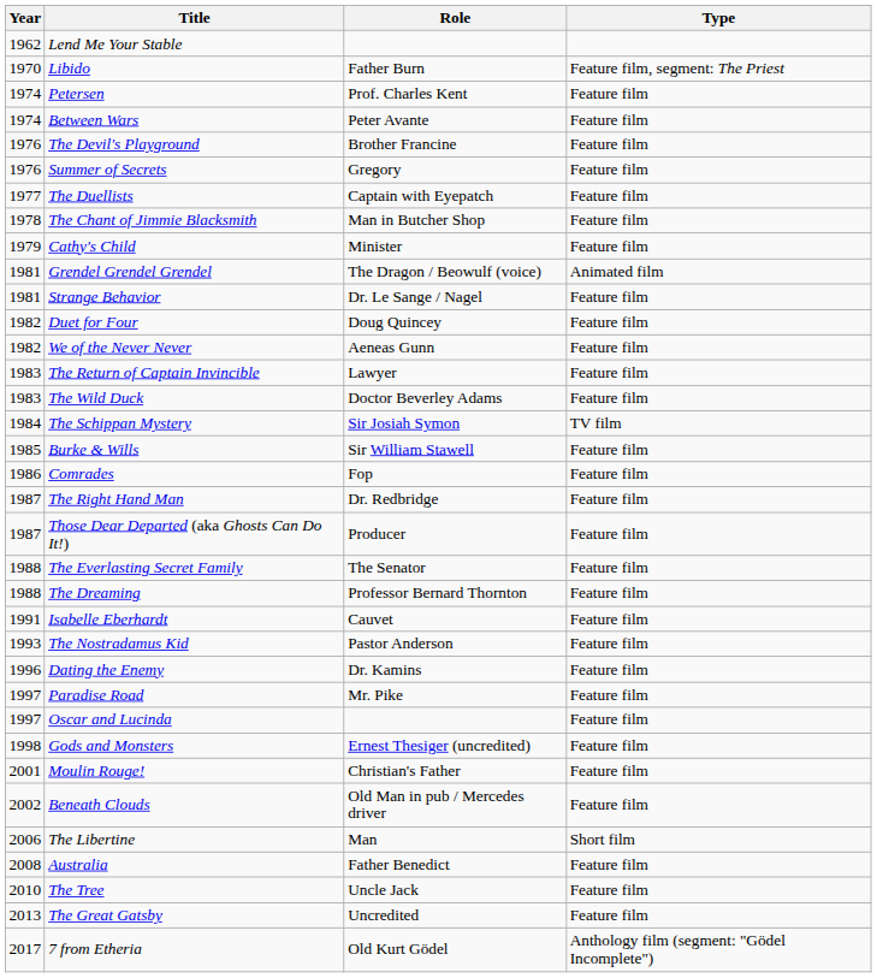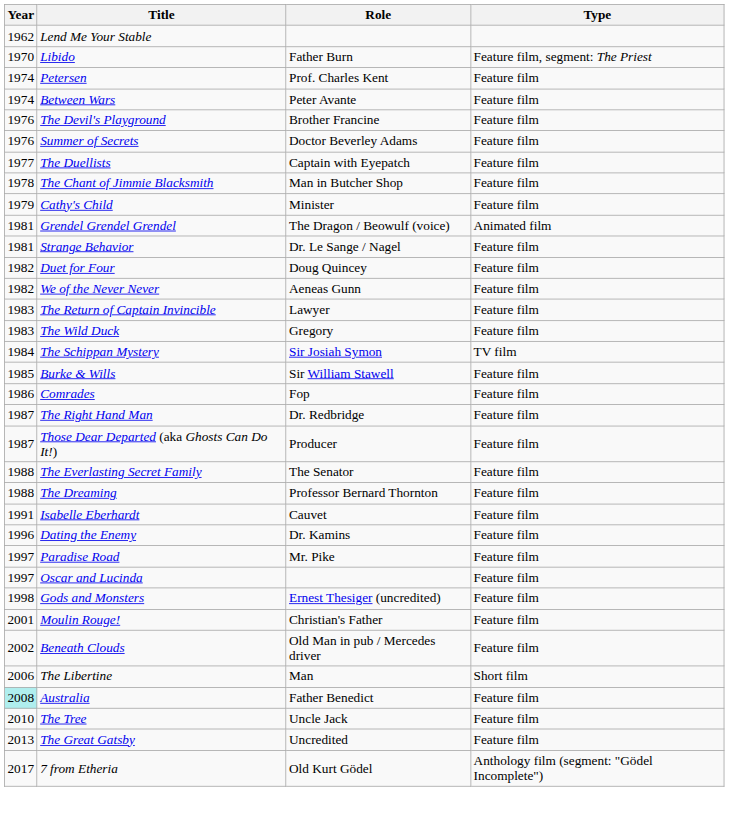 <table class="wikitable">
 <tr>
 <th>Year</th>
 <th>Title</th>
 <th>Role</th>
 <th>Type</th>
 </tr>
 <tr>
 <td>1962</td>
 <td><em>Lend Me Your Stable</em></td>
 <td></td>
 <td></td>
 </tr>
 <tr>
 <td>1970</td>
 <td><em><a href='#'>Libido</a></em></td>
 <td>Father Burn</td>
 <td>Feature film, segment: <em>The Priest</em></td>
 </tr>
 <tr>
 <td>1974</td>
 <td><em><a href='#'>Petersen</a></em></td>
 <td>Prof. Charles Kent</td>
 <td>Feature film</td>
 </tr>
 <tr>
 <td>1974</td>
 <td><em><a href='#'>Between Wars</a></em></td>
 <td>Peter Avante</td>
 <td>Feature film </td>
 </tr>
 <tr>
 <td>1976</td>
 <td><em><a href='#'>The Devil's Playground</a></em></td>
 <td>Brother Francine</td>
 <td>Feature film</td>
 </tr>
 <tr>
 <td>1976</td>
 <td><em><a href='#'>Summer of Secrets</a></em></td>
-<td>Gregory</td>
+<td>Doctor Beverley Adams</td>
 <td>Feature film</td>
 </tr>
 <tr>
 <td>1977</td>
 <td><em><a href='#'>The Duellists</a></em></td>
 <td>Captain with Eyepatch</td>
 <td>Feature film</td>
 </tr>
 <tr>
 <td>1978</td>
 <td><em><a href='#'>The Chant of Jimmie Blacksmith</a></em></td>
 <td>Man in Butcher Shop</td>
 <td>Feature film</td>
 </tr>
 <tr>
 <td>1979</td>
 <td><em><a href='#'>Cathy's Child</a></em></td>
 <td>Minister</td>
 <td>Feature film</td>
 </tr>
 <tr>
 <td>1981</td>
 <td><em><a href='#'>Grendel Grendel Grendel</a></em></td>
 <td>The Dragon / Beowulf (voice)</td>
 <td>Animated film</td>
 </tr>
 <tr>
 <td>1981</td>
 <td><em><a href='#'>Strange Behavior</a></em></td>
 <td>Dr. Le Sange / Nagel</td>
 <td>Feature film</td>
 </tr>
 <tr>
 <td>1982</td>
 <td><em><a href='#'>Duet for Four</a></em></td>
 <td>Doug Quincey</td>
 <td>Feature film</td>
 </tr>
 <tr>
 <td>1982</td>
 <td><em><a href='#'>We of the Never Never</a></em></td>
 <td>Aeneas Gunn</td>
 <td>Feature film</td>
 </tr>
 <tr>
 <td>1983</td>
 <td><em><a href='#'>The Return of Captain Invincible</a></em></td>
 <td>Lawyer</td>
 <td>Feature film</td>
 </tr>
 <tr>
 <td>1983</td>
 <td><em><a href='#'>The Wild Duck</a></em></td>
-<td>Doctor Beverley Adams</td>
+<td>Gregory</td>
 <td>Feature film</td>
 </tr>
 <tr>
 <td>1984</td>
 <td><em><a href='#'>The Schippan Mystery</a></em></td>
 <td><a href='#'>Sir Josiah Symon</a></td>
 <td>TV film</td>
 </tr>
 <tr>
 <td>1985</td>
 <td><em><a href='#'>Burke & Wills</a></em></td>
 <td>Sir <a href='#'>William Stawell</a></td>
 <td>Feature film</td>
 </tr>
 <tr>
 <td>1986</td>
 <td><em><a href='#'>Comrades</a></em></td>
 <td>Fop</td>
 <td>Feature film</td>
 </tr>
 <tr>
 <td>1987</td>
 <td><em><a href='#'>The Right Hand Man</a></em></td>
 <td>Dr. Redbridge</td>
 <td>Feature film</td>
 </tr>
 <tr>
 <td>1987</td>
 <td><em><a href='#'>Those Dear Departed</a></em> (aka <em>Ghosts Can Do It!</em>)</td>
 <td>Producer</td>
 <td>Feature film</td>
 </tr>
 <tr>
 <td>1988</td>
 <td><em><a href='#'>The Everlasting Secret Family</a></em></td>
 <td>The Senator</td>
 <td>Feature film</td>
 </tr>
 <tr>
 <td>1988</td>
 <td><em><a href='#'>The Dreaming</a></em></td>
 <td>Professor Bernard Thornton</td>
 <td>Feature film</td>
 </tr>
 <tr>
 <td>1991</td>
 <td><em><a href='#'>Isabelle Eberhardt</a></em></td>
 <td>Cauvet</td>
 <td>Feature film</td>
 </tr>
 <tr>
-<td>1993</td>
-<td><em><a href='#'>The Nostradamus Kid</a></em></td>
-<td>Pastor Anderson</td>
-<td>Feature film</td>
-</tr>
-<tr>
 <td>1996</td>
 <td><em><a href='#'>Dating the Enemy</a></em></td>
 <td>Dr. Kamins</td>
 <td>Feature film</td>
 </tr>
 <tr>
 <td>1997</td>
 <td><em><a href='#'>Paradise Road</a></em></td>
 <td>Mr. Pike</td>
 <td>Feature film</td>
 </tr>
 <tr>
 <td>1997</td>
 <td><em><a href='#'>Oscar and Lucinda</a></em></td>
 <td></td>
 <td>Feature film</td>
 </tr>
 <tr>
 <td>1998</td>
 <td><em><a href='#'>Gods and Monsters</a></em></td>
 <td><a href='#'>Ernest Thesiger</a> (uncredited)</td>
 <td>Feature film</td>
 </tr>
 <tr>
 <td>2001</td>
 <td><em><a href='#'>Moulin Rouge!</a></em></td>
 <td>Christian's Father</td>
 <td>Feature film</td>
 </tr>
 <tr>
 <td>2002</td>
 <td><em><a href='#'>Beneath Clouds</a></em></td>
 <td>Old Man in pub / Mercedes driver</td>
 <td>Feature film</td>
 </tr>
 <tr>
 <td>2006</td>
 <td><em>The Libertine</em></td>
 <td>Man</td>
 <td>Short film</td>
 </tr>
 <tr>
-<td>2008</td>
+<td style="background: paleturquoise;">2008</td>
 <td><em><a href='#'>Australia</a></em></td>
 <td>Father Benedict</td>
 <td>Feature film</td>
 </tr>
 <tr>
 <td>2010</td>
 <td><em><a href='#'>The Tree</a></em></td>
 <td>Uncle Jack</td>
 <td>Feature film</td>
 </tr>
 <tr>
 <td>2013</td>
 <td><em><a href='#'>The Great Gatsby</a></em></td>
 <td>Uncredited</td>
 <td>Feature film</td>
 </tr>
 <tr>
 <td>2017</td>
 <td><em>7 from Etheria</em></td>
 <td>Old Kurt Gödel</td>
 <td>Anthology film (segment: "Gödel Incomplete")</td>
 </tr>
 </table>
